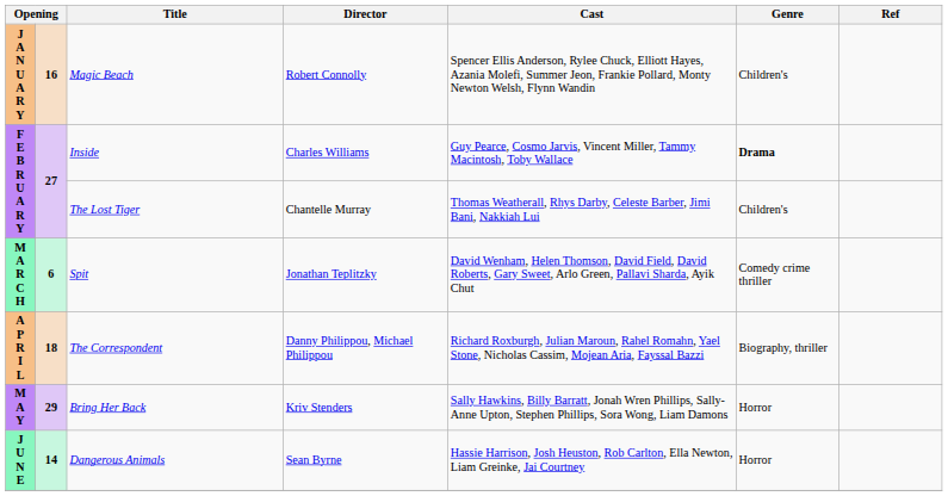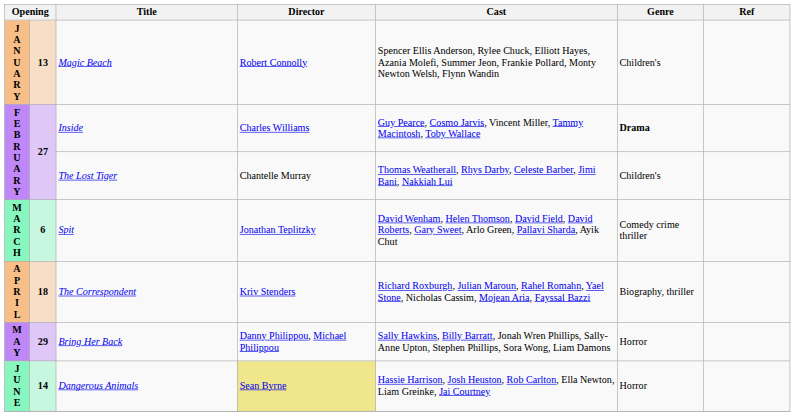 <table class="wikitable sortable">
 <tr>
 <th colspan="2" style="width:6%">Opening</th>
 <th width="21%">Title</th>
 <th width="16%">Director</th>
 <th width="28%">Cast</th>
 <th width="10%">Genre</th>
 <th width="10%">Ref</th>
 </tr>
 <tr>
 <th style="text-align:center; background:#f7bf87">J<br>A<br>N<br>U<br>A<br>R<br>Y</th>
-<td style="text-align:center; background:#f7dfc7"><strong>16</strong></td>
+<td style="text-align:center; background:#f7dfc7"><strong>13</strong></td>
 <td><em><a href='#'>Magic Beach</a></em></td>
 <td><a href='#'>Robert Connolly</a></td>
 <td>Spencer Ellis Anderson, Rylee Chuck, Elliott Hayes, Azania Molefi, Summer Jeon, Frankie Pollard, Monty Newton Welsh, Flynn Wandin</td>
 <td>Children's</td>
 <td></td>
 </tr>
 <tr>
 <th rowspan="2" style="text-align:center; background:#bf87f7">F<br>E<br>B<br>R<br>U<br>A<br>R<br>Y</th>
 <td rowspan="2" style="text-align:center; background:#dfc7f7"><strong>27</strong></td>
 <td><em><a href='#'>Inside</a></em></td>
 <td><a href='#'>Charles Williams</a></td>
 <td><a href='#'>Guy Pearce</a>, <a href='#'>Cosmo Jarvis</a>, Vincent Miller, <a href='#'>Tammy Macintosh</a>, <a href='#'>Toby Wallace</a></td>
 <td><strong>Drama</strong></td>
 <td></td>
 </tr>
 <tr>
 <td data-sort-value="Lost Tiger"><em><a href='#'>The Lost Tiger</a></em></td>
 <td>Chantelle Murray</td>
 <td><a href='#'>Thomas Weatherall</a>, <a href='#'>Rhys Darby</a>, <a href='#'>Celeste Barber</a>, <a href='#'>Jimi Bani</a>, <a href='#'>Nakkiah Lui</a></td>
 <td>Children's</td>
 <td></td>
 </tr>
 <tr>
 <th rowspan="1" style="text-align:center; background:#87f7bf">M<br>A<br>R<br>C<br>H</th>
 <td style="text-align:center; background:#c7f7df"><strong>6</strong></td>
 <td data-sort-value="Spit"><em><a href='#'>Spit</a></em></td>
 <td><a href='#'>Jonathan Teplitzky</a></td>
 <td><a href='#'>David Wenham</a>, <a href='#'>Helen Thomson</a>, <a href='#'>David Field</a>, <a href='#'>David Roberts</a>, <a href='#'>Gary Sweet</a>, Arlo Green, <a href='#'>Pallavi Sharda</a>, Ayik Chut</td>
 <td>Comedy crime thriller</td>
 <td></td>
 </tr>
 <tr>
 <th style="text-align:center; background:#f7bf87">A<br>P<br>R<br>I<br>L</th>
 <td style="text-align:center; background:#f7dfc7"><strong>18</strong></td>
 <td data-sort-value="Correspondent"><em><a href='#'>The Correspondent</a></em></td>
-<td><a href='#'>Danny Philippou</a>, <a href='#'>Michael Philippou</a></td>
+<td><a href='#'>Kriv Stenders</a></td>
 <td><a href='#'>Richard Roxburgh</a>, <a href='#'>Julian Maroun</a>, <a href='#'>Rahel Romahn</a>, <a href='#'>Yael Stone</a>, Nicholas Cassim, <a href='#'>Mojean Aria</a>, <a href='#'>Fayssal Bazzi</a></td>
 <td>Biography, thriller</td>
 <td></td>
 </tr>
 <tr>
 <th style="text-align:center; background:#bf87f7">M<br>A<br>Y</th>
 <td style="text-align:center; background:#dfc7f7"><strong>29</strong></td>
 <td><em><a href='#'>Bring Her Back</a></em></td>
-<td><a href='#'>Kriv Stenders</a></td>
+<td><a href='#'>Danny Philippou</a>, <a href='#'>Michael Philippou</a></td>
 <td><a href='#'>Sally Hawkins</a>, <a href='#'>Billy Barratt</a>, Jonah Wren Phillips, Sally-Anne Upton, Stephen Phillips, Sora Wong, Liam Damons</td>
 <td>Horror</td>
 <td></td>
 </tr>
 <tr>
 <th style="text-align:center; background:#87f7bf">J<br>U<br>N<br>E</th>
 <td style="text-align:center; background:#c7f7df"><strong>14</strong></td>
 <td><em><a href='#'>Dangerous Animals</a></em></td>
-<td><a href='#'>Sean Byrne</a></td>
+<td style="background: khaki;"><a href='#'>Sean Byrne</a></td>
 <td><a href='#'>Hassie Harrison</a>, <a href='#'>Josh Heuston</a>, <a href='#'>Rob Carlton</a>, Ella Newton, Liam Greinke, <a href='#'>Jai Courtney</a></td>
 <td>Horror</td>
 <td></td>
 </tr>
 <tr>
 </tr>
 </table>
